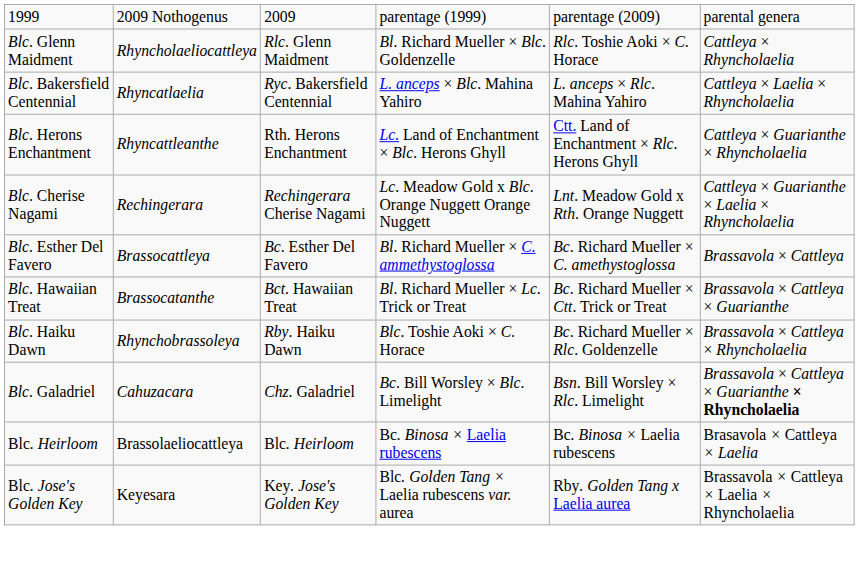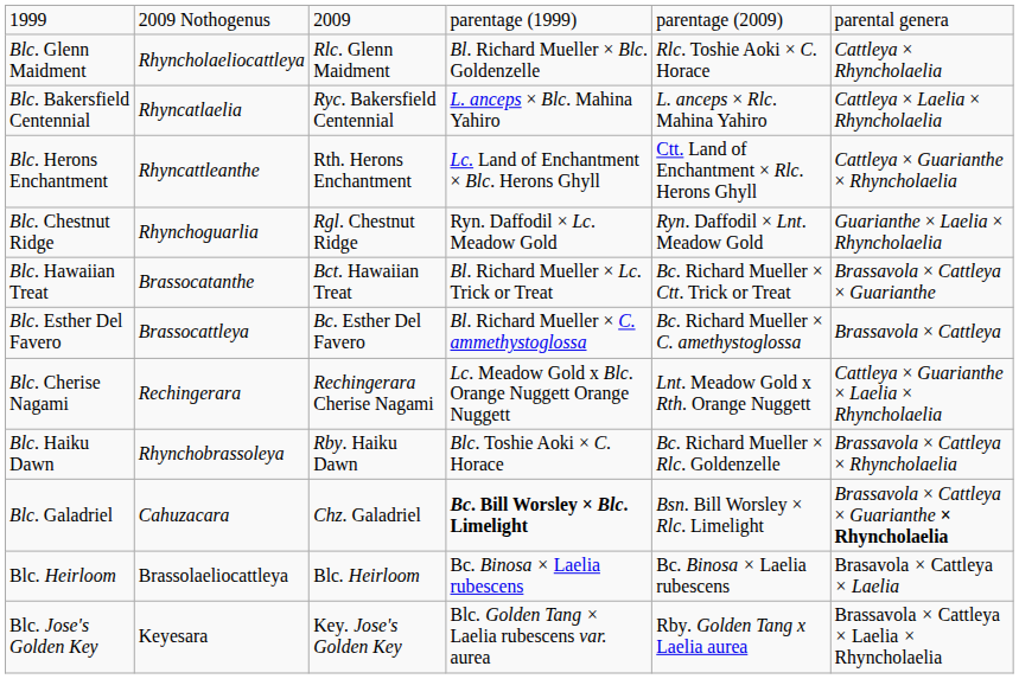 <table class="wikitable">
 <tr>
 <td>1999</td>
 <td>2009 Nothogenus</td>
 <td>2009</td>
 <td>parentage (1999)</td>
 <td>parentage (2009)</td>
 <td>parental genera</td>
 </tr>
 <tr>
 <td><em>Blc</em>.  Glenn Maidment</td>
 <td><em>Rhyncholaeliocattleya</em></td>
 <td><em>Rlc</em>. Glenn Maidment</td>
 <td><em>Bl</em>. Richard Mueller × <em>Blc</em>. Goldenzelle</td>
 <td><em>Rlc</em>. Toshie Aoki × <em>C</em>. Horace</td>
 <td><em>Cattleya</em> × <em>Rhyncholaelia</em></td>
 </tr>
 <tr>
 <td><em>Blc</em>. Bakersfield Centennial</td>
 <td><em>Rhyncatlaelia</em></td>
 <td><em>Ryc</em>. Bakersfield Centennial</td>
 <td><em><a href='#'>L. anceps</a></em> × <em>Blc</em>. Mahina Yahiro</td>
 <td><em>L. anceps</em> × <em>Rlc</em>. Mahina Yahiro</td>
 <td><em>Cattleya</em> × <em>Laelia</em> × <em>Rhyncholaelia</em></td>
 </tr>
 <tr>
 <td><em>Blc</em>. Herons Enchantment</td>
 <td><em>Rhyncattleanthe</em></td>
 <td>Rth. Herons Enchantment</td>
 <td><em><a href='#'>Lc.</a></em> Land of Enchantment × <em>Blc</em>. Herons Ghyll</td>
 <td><a href='#'>Ctt.</a> Land of Enchantment × <em>Rlc</em>. Herons Ghyll</td>
 <td><em>Cattleya</em> × <em>Guarianthe</em> × <em>Rhyncholaelia</em></td>
 </tr>
 <tr>
-<td><em>Blc</em>. Cherise Nagami</td>
-<td><em>Rechingerara</em></td>
-<td><em>Rechingerara</em> Cherise Nagami</td>
-<td><em>Lc</em>. Meadow Gold x <em>Blc</em>. Orange Nuggett  Orange Nuggett</td>
-<td><em>Lnt</em>. Meadow Gold x <em>Rth</em>. Orange Nuggett</td>
-<td><em>Cattleya</em> × <em>Guarianthe</em> × <em>Laelia</em> × <em>Rhyncholaelia</em></td>
+<td><em>Blc.</em> Chestnut Ridge</td>
+<td><em>Rhynchoguarlia</em></td>
+<td><em>Rgl</em>. Chestnut Ridge</td>
+<td>Ryn. Daffodil ×  <em>Lc</em>. Meadow Gold</td>
+<td><em>Ryn</em>. Daffodil × <em>Lnt</em>. Meadow Gold </td>
+<td><em>Guarianthe</em> × <em>Laelia</em> × <em>Rhyncholaelia</em></td>
+</tr>
+<tr>
+<td><em>Blc</em>. Hawaiian Treat</td>
+<td><em>Brassocatanthe</em></td>
+<td><em>Bct</em>. Hawaiian Treat</td>
+<td><em>Bl</em>. Richard Mueller × <em>Lc</em>. Trick or Treat</td>
+<td><em>Bc</em>. Richard Mueller × <em>Ctt</em>. Trick or Treat</td>
+<td><em>Brassavola</em> × <em>Cattleya</em> × <em>Guarianthe</em></td>
 </tr>
 <tr>
 <td><em>Blc</em>. Esther Del Favero</td>
 <td><em>Brassocattleya</em></td>
 <td><em>Bc</em>. Esther Del Favero</td>
 <td><em>Bl</em>. Richard Mueller  × <em><a href='#'>C. ammethystoglossa</a></em></td>
 <td><em>Bc</em>. Richard Mueller × <em>C. amethystoglossa</em></td>
 <td><em>Brassavola</em> × <em>Cattleya</em></td>
 </tr>
 <tr>
-<td><em>Blc</em>. Hawaiian Treat</td>
-<td><em>Brassocatanthe</em></td>
-<td><em>Bct</em>. Hawaiian Treat</td>
-<td><em>Bl</em>. Richard Mueller × <em>Lc</em>. Trick or Treat</td>
-<td><em>Bc</em>. Richard Mueller × <em>Ctt</em>. Trick or Treat</td>
-<td><em>Brassavola</em> × <em>Cattleya</em> × <em>Guarianthe</em></td>
+<td><em>Blc</em>. Cherise Nagami</td>
+<td><em>Rechingerara</em></td>
+<td><em>Rechingerara</em> Cherise Nagami</td>
+<td><em>Lc</em>. Meadow Gold x <em>Blc</em>. Orange Nuggett  Orange Nuggett</td>
+<td><em>Lnt</em>. Meadow Gold x <em>Rth</em>. Orange Nuggett</td>
+<td><em>Cattleya</em> × <em>Guarianthe</em> × <em>Laelia</em> × <em>Rhyncholaelia</em></td>
 </tr>
 <tr>
 <td><em>Blc</em>. Haiku Dawn</td>
 <td><em>Rhynchobrassoleya</em></td>
 <td><em>Rby</em>. Haiku Dawn</td>
 <td><em>Blc</em>. Toshie Aoki × <em>C</em>. Horace</td>
 <td><em>Bc</em>. Richard Mueller × <em>Rlc</em>. Goldenzelle</td>
 <td><em>Brassavola</em> × <em>Cattleya</em> × <em>Rhyncholaelia</em></td>
 </tr>
 <tr>
 <td><em>Blc</em>. Galadriel</td>
 <td><em>Cahuzacara</em></td>
 <td><em>Chz</em>. Galadriel</td>
-<td><em>Bc</em>. Bill Worsley × <em>Blc</em>. Limelight</td>
+<td><strong><em>Bc</em>. Bill Worsley × <em>Blc</em>. Limelight</strong></td>
 <td><em>Bsn</em>. Bill Worsley × <em>Rlc</em>. Limelight</td>
 <td><em>Brassavola</em> × <em>Cattleya</em> × <em>Guarianthe<strong> × </em>Rhyncholaelia<em></td>
 </tr>
 <tr>
 <td></em>Blc<em>. Heirloom</td>
 <td></em>Brassolaeliocattleya<em></td>
 <td></em>Blc<em>.  Heirloom</td>
 <td></em>Bc<em>. Binosa × </em><a href='#'>Laelia rubescens</a><em></td>
 <td></em>Bc<em>. Binosa × </em>Laelia rubescens<em></td>
 <td></em>Brasavola<em> × </em>Cattleya<em> × Laelia</td>
 </tr>
 <tr>
 <td></em>Blc<em>. Jose's Golden Key</td>
 <td></em>Keyesara<em></td>
 <td></em>Key<em>. Jose's Golden Key</td>
 <td></em>Blc<em>. Golden Tang × </em>Laelia rubescens<em> var. </em>aurea<em></td>
 <td></em>Rby<em>. Golden Tang x </em><a href='#'>Laelia aurea</a><em></td>
 <td></em>Brassavola<em> ×</em> Cattleya<em> × </em>Laelia<em> × </em>Rhyncholaelia<em></td>
 </tr>
 </table>
